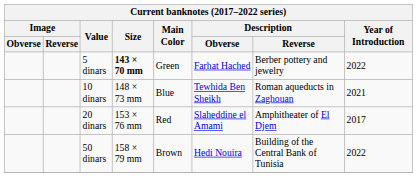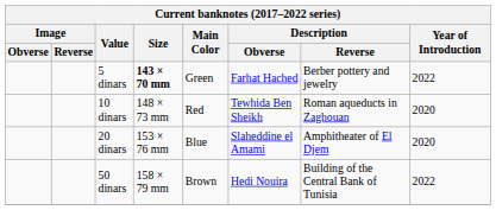 <table class="wikitable" style="font-size: 90%">
 <tr>
 <th colspan="8">Current banknotes (2017–2022 series)</th>
 </tr>
 <tr>
 <th colspan="2">Image</th>
 <th rowspan="2">Value</th>
 <th rowspan="2">Size</th>
 <th rowspan="2">Main Color</th>
 <th colspan="2">Description</th>
 <th rowspan="2">Year of Introduction</th>
 </tr>
 <tr>
 <th>Obverse</th>
 <th>Reverse</th>
 <th>Obverse</th>
 <th>Reverse</th>
 </tr>
 <tr>
 <td></td>
 <td></td>
 <td>5 dinars</td>
 <td><strong>143 × 70 mm</strong></td>
 <td>Green</td>
 <td><a href='#'>Farhat Hached</a></td>
 <td>Berber pottery and jewelry</td>
 <td>2022</td>
 </tr>
 <tr>
 <td></td>
 <td></td>
 <td>10 dinars</td>
 <td>148 × 73 mm</td>
-<td>Blue</td>
+<td>Red</td>
 <td><a href='#'>Tewhida Ben Sheikh</a></td>
 <td>Roman aqueducts in <a href='#'>Zaghouan</a></td>
-<td>2021</td>
+<td>2020</td>
 </tr>
 <tr>
 <td></td>
 <td></td>
 <td>20 dinars</td>
 <td>153 × 76 mm</td>
-<td>Red</td>
+<td>Blue</td>
 <td><a href='#'>Slaheddine el Amami</a></td>
 <td>Amphitheater of <a href='#'>El Djem</a></td>
-<td>2017</td>
+<td>2020</td>
 </tr>
 <tr>
 <td></td>
 <td></td>
 <td>50 dinars</td>
 <td>158 × 79 mm</td>
 <td>Brown</td>
 <td><a href='#'>Hedi Nouira</a></td>
 <td>Building of the Central Bank of Tunisia</td>
 <td>2022</td>
 </tr>
 <tr>
 </tr>
 </table>
